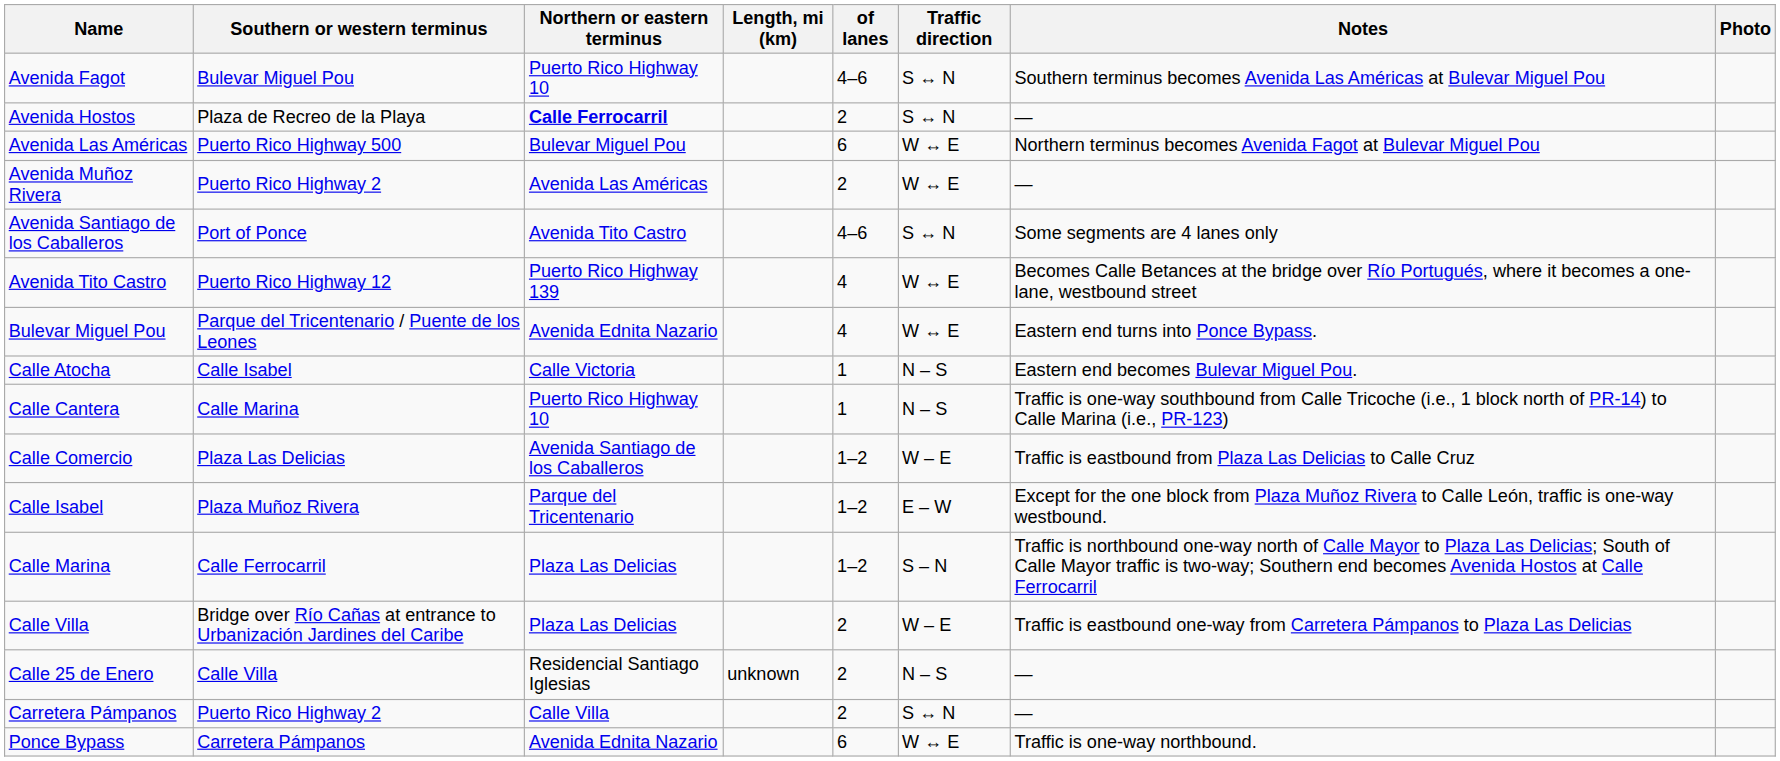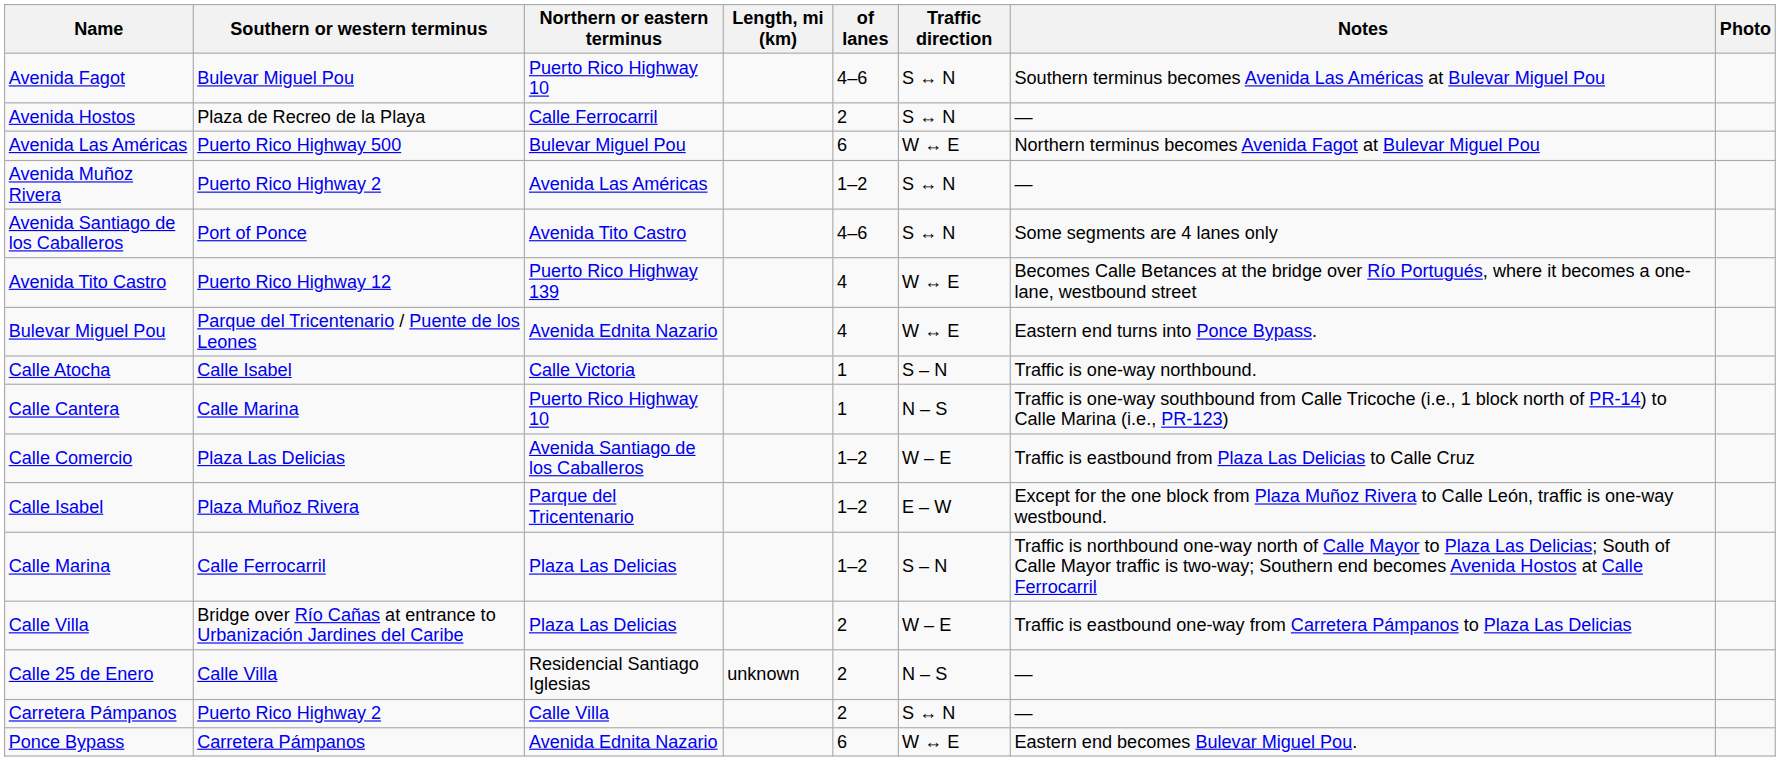 <table class=wikitable colspan=9|>
 <tr>
 <th>Name</th>
 <th>Southern or western terminus</th>
 <th>Northern or eastern terminus</th>
 <th>Length, mi (km)</th>
 <th> of lanes</th>
 <th>Traffic direction</th>
 <th>Notes</th>
 <th>Photo</th>
 </tr>
 <tr>
 <td><a href='#'>Avenida Fagot</a></td>
 <td><a href='#'>Bulevar Miguel Pou</a></td>
 <td><a href='#'>Puerto Rico Highway 10</a></td>
 <td></td>
 <td>4–6</td>
 <td>S ↔ N</td>
 <td>Southern terminus becomes <a href='#'>Avenida Las Américas</a> at <a href='#'>Bulevar Miguel Pou</a></td>
 <td></td>
 </tr>
 <tr>
 <td><a href='#'>Avenida Hostos</a></td>
 <td>Plaza de Recreo de la Playa</td>
-<td><strong><a href='#'>Calle Ferrocarril</a></strong></td>
+<td><a href='#'>Calle Ferrocarril</a></td>
 <td></td>
 <td>2</td>
 <td>S ↔ N</td>
 <td>—</td>
 <td></td>
 </tr>
 <tr>
 <td><a href='#'>Avenida Las Américas</a></td>
 <td><a href='#'>Puerto Rico Highway 500</a><br></td>
 <td><a href='#'>Bulevar Miguel Pou</a></td>
 <td></td>
 <td>6</td>
 <td>W ↔ E</td>
 <td>Northern terminus becomes <a href='#'>Avenida Fagot</a> at <a href='#'>Bulevar Miguel Pou</a></td>
 <td></td>
 </tr>
 <tr>
 <td><a href='#'>Avenida Muñoz Rivera</a></td>
 <td><a href='#'>Puerto Rico Highway 2</a></td>
 <td><a href='#'>Avenida Las Américas</a></td>
 <td></td>
-<td>2</td>
-<td>W ↔ E</td>
+<td>1–2</td>
+<td>S ↔ N</td>
 <td>—</td>
 <td></td>
 </tr>
 <tr>
 <td><a href='#'>Avenida Santiago de los Caballeros</a></td>
 <td><a href='#'>Port of Ponce</a></td>
 <td><a href='#'>Avenida Tito Castro</a></td>
 <td></td>
 <td>4–6</td>
 <td>S ↔ N</td>
 <td>Some segments are 4 lanes only</td>
 <td></td>
 </tr>
 <tr>
 <td><a href='#'>Avenida Tito Castro</a></td>
 <td><a href='#'>Puerto Rico Highway 12</a></td>
 <td><a href='#'>Puerto Rico Highway 139</a></td>
 <td></td>
 <td>4</td>
 <td>W ↔ E</td>
 <td>Becomes Calle Betances at the bridge over <a href='#'>Río Portugués</a>, where it becomes a one-lane, westbound street</td>
 <td></td>
 </tr>
 <tr>
 <td><a href='#'>Bulevar Miguel Pou</a></td>
 <td><a href='#'>Parque del Tricentenario</a> / <a href='#'>Puente de los Leones</a></td>
 <td><a href='#'>Avenida Ednita Nazario</a></td>
 <td></td>
 <td>4</td>
 <td>W ↔ E</td>
 <td>Eastern end turns into <a href='#'>Ponce Bypass</a>.</td>
 <td></td>
 </tr>
 <tr>
 <td><a href='#'>Calle Atocha</a></td>
 <td><a href='#'>Calle Isabel</a></td>
 <td><a href='#'>Calle Victoria</a></td>
 <td></td>
 <td>1</td>
-<td>N – S</td>
-<td>Eastern end becomes <a href='#'>Bulevar Miguel Pou</a>.</td>
+<td>S – N</td>
+<td>Traffic is one-way northbound.</td>
 <td></td>
 </tr>
 <tr>
 <td><a href='#'>Calle Cantera</a> </td>
 <td><a href='#'>Calle Marina</a></td>
 <td><a href='#'>Puerto Rico Highway 10</a></td>
 <td></td>
 <td>1</td>
 <td>N – S</td>
 <td>Traffic is one-way southbound from Calle Tricoche (i.e., 1 block north of <a href='#'>PR-14</a>) to Calle Marina (i.e., <a href='#'>PR-123</a>)</td>
 <td></td>
 </tr>
 <tr>
 <td><a href='#'>Calle Comercio</a></td>
 <td><a href='#'>Plaza Las Delicias</a></td>
 <td><a href='#'>Avenida Santiago de los Caballeros</a></td>
 <td></td>
 <td>1–2</td>
 <td>W – E</td>
 <td>Traffic is eastbound from <a href='#'>Plaza Las Delicias</a> to Calle Cruz</td>
 <td></td>
 </tr>
 <tr>
 <td><a href='#'>Calle Isabel</a></td>
 <td><a href='#'>Plaza Muñoz Rivera</a></td>
 <td><a href='#'>Parque del Tricentenario</a></td>
 <td></td>
 <td>1–2</td>
 <td>E – W</td>
 <td>Except for the one block from <a href='#'>Plaza Muñoz Rivera</a> to Calle León, traffic is one-way westbound.</td>
 <td></td>
 </tr>
 <tr>
 <td><a href='#'>Calle Marina</a></td>
 <td><a href='#'>Calle Ferrocarril</a></td>
 <td><a href='#'>Plaza Las Delicias</a></td>
 <td></td>
 <td>1–2</td>
 <td>S – N</td>
 <td>Traffic is northbound one-way north of <a href='#'>Calle Mayor</a> to <a href='#'>Plaza Las Delicias</a>; South of Calle Mayor traffic is two-way; Southern end becomes <a href='#'>Avenida Hostos</a> at <a href='#'>Calle Ferrocarril</a></td>
 <td></td>
 </tr>
 <tr>
 <td><a href='#'>Calle Villa</a></td>
 <td>Bridge over <a href='#'>Río Cañas</a> at entrance to <a href='#'>Urbanización Jardines del Caribe</a></td>
 <td><a href='#'>Plaza Las Delicias</a></td>
 <td></td>
 <td>2</td>
 <td>W – E</td>
 <td>Traffic is eastbound one-way from <a href='#'>Carretera Pámpanos</a> to <a href='#'>Plaza Las Delicias</a></td>
 <td></td>
 </tr>
 <tr>
 <td><a href='#'>Calle 25 de Enero</a></td>
 <td><a href='#'>Calle Villa</a></td>
 <td>Residencial Santiago Iglesias</td>
 <td>unknown</td>
 <td>2</td>
 <td>N – S</td>
 <td>—</td>
 <td></td>
 </tr>
 <tr>
 <td><a href='#'>Carretera Pámpanos</a></td>
 <td><a href='#'>Puerto Rico Highway 2</a></td>
 <td><a href='#'>Calle Villa</a></td>
 <td></td>
 <td>2</td>
 <td>S ↔ N</td>
 <td>—</td>
 <td></td>
 </tr>
 <tr>
 <td><a href='#'>Ponce Bypass</a></td>
 <td><a href='#'>Carretera Pámpanos</a></td>
 <td><a href='#'>Avenida Ednita Nazario</a></td>
 <td></td>
 <td>6</td>
 <td>W ↔ E</td>
-<td>Traffic is one-way northbound.</td>
+<td>Eastern end becomes <a href='#'>Bulevar Miguel Pou</a>.</td>
 <td></td>
 </tr>
 </table>
